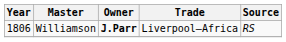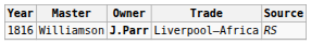 <table class=" wikitable">
 <tr>
 <th>Year</th>
 <th>Master</th>
 <th>Owner</th>
 <th>Trade</th>
 <th>Source</th>
 </tr>
 <tr>
-<td>1806</td>
+<td>1816</td>
 <td>Williamson</td>
 <td><strong>J.Parr</strong></td>
 <td>Liverpool–Africa</td>
 <td><em>RS</em></td>
 </tr>
 <tr>
 </tr>
 </table>
